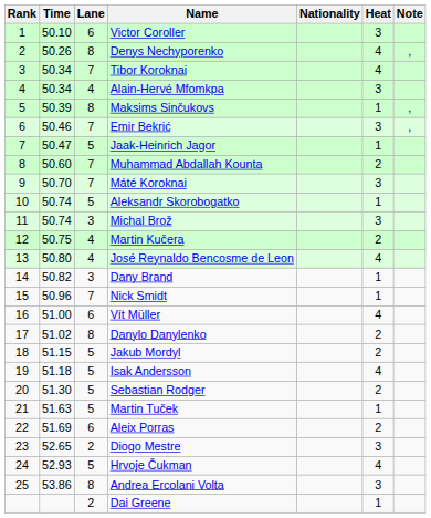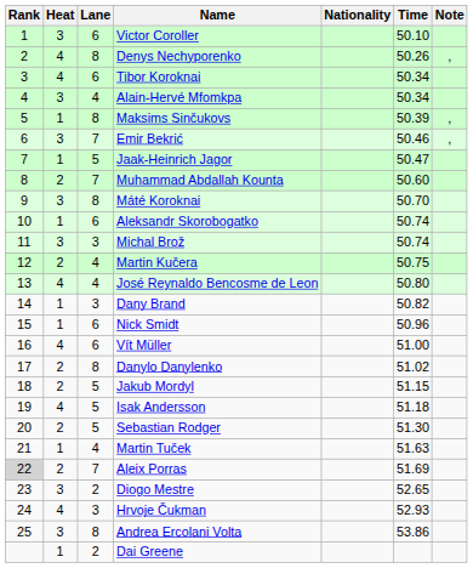 <table class="wikitable sortable" style="text-align:center">
 <tr>
 <th>Rank</th>
-<th>Time</th>
+<th>Heat</th>
 <th>Lane</th>
 <th>Name</th>
 <th>Nationality</th>
-<th>Heat</th>
+<th>Time</th>
 <th>Note</th>
 </tr>
 <tr bgcolor=ccffcc>
 <td>1</td>
-<td>50.10</td>
+<td>3</td>
 <td>6</td>
 <td align=left><a href='#'>Victor Coroller</a></td>
 <td align=left></td>
-<td>3</td>
+<td>50.10</td>
 <td></td>
 </tr>
 <tr bgcolor=ccffcc>
 <td>2</td>
-<td>50.26</td>
+<td>4</td>
 <td>8</td>
 <td align=left><a href='#'>Denys Nechyporenko</a></td>
 <td align=left></td>
-<td>4</td>
+<td>50.26</td>
 <td>, </td>
 </tr>
 <tr bgcolor=ccffcc>
 <td>3</td>
-<td>50.34</td>
-<td>7</td>
+<td>4</td>
+<td>6</td>
 <td align=left><a href='#'>Tibor Koroknai</a></td>
 <td align=left></td>
-<td>4</td>
+<td>50.34</td>
 <td></td>
 </tr>
 <tr bgcolor=ccffcc>
 <td>4</td>
-<td>50.34</td>
+<td>3</td>
 <td>4</td>
 <td align=left><a href='#'>Alain-Hervé Mfomkpa</a></td>
 <td align=left></td>
-<td>3</td>
+<td>50.34</td>
 <td></td>
 </tr>
 <tr bgcolor=ccffcc>
 <td>5</td>
-<td>50.39</td>
+<td>1</td>
 <td>8</td>
 <td align=left><a href='#'>Maksims Sinčukovs</a></td>
 <td align=left></td>
-<td>1</td>
+<td>50.39</td>
 <td>, </td>
 </tr>
 <tr bgcolor=ddffdd>
 <td>6</td>
-<td>50.46</td>
+<td>3</td>
 <td>7</td>
 <td align=left><a href='#'>Emir Bekrić</a></td>
 <td align=left></td>
-<td>3</td>
+<td>50.46</td>
 <td>, </td>
 </tr>
 <tr bgcolor=ccffcc>
 <td>7</td>
-<td>50.47</td>
+<td>1</td>
 <td>5</td>
 <td align=left><a href='#'>Jaak-Heinrich Jagor</a></td>
 <td align=left></td>
-<td>1</td>
+<td>50.47</td>
 <td></td>
 </tr>
 <tr bgcolor=ccffcc>
 <td>8</td>
-<td>50.60</td>
+<td>2</td>
 <td>7</td>
 <td align=left><a href='#'>Muhammad Abdallah Kounta</a></td>
 <td align=left></td>
-<td>2</td>
+<td>50.60</td>
 <td></td>
 </tr>
 <tr bgcolor=ddffdd>
 <td>9</td>
-<td>50.70</td>
-<td>7</td>
+<td>3</td>
+<td>8</td>
 <td align=left><a href='#'>Máté Koroknai</a></td>
 <td align=left></td>
-<td>3</td>
+<td>50.70</td>
 <td></td>
 </tr>
 <tr bgcolor=ddffdd>
 <td>10</td>
-<td>50.74</td>
-<td>5</td>
+<td>1</td>
+<td>6</td>
 <td align=left><a href='#'>Aleksandr Skorobogatko</a></td>
 <td align=left></td>
-<td>1</td>
+<td>50.74</td>
 <td></td>
 </tr>
 <tr bgcolor=ddffdd>
 <td>11</td>
-<td>50.74</td>
+<td>3</td>
 <td>3</td>
 <td align=left><a href='#'>Michal Brož</a></td>
 <td align=left></td>
-<td>3</td>
+<td>50.74</td>
 <td></td>
 </tr>
 <tr bgcolor=ccffcc>
 <td>12</td>
-<td>50.75</td>
+<td>2</td>
 <td>4</td>
 <td align=left><a href='#'>Martin Kučera</a></td>
 <td align=left></td>
-<td>2</td>
+<td>50.75</td>
 <td></td>
 </tr>
 <tr bgcolor=ddffdd>
 <td>13</td>
-<td>50.80</td>
+<td>4</td>
 <td>4</td>
 <td align=left><a href='#'>José Reynaldo Bencosme de Leon</a></td>
 <td align=left></td>
-<td>4</td>
+<td>50.80</td>
 <td></td>
 </tr>
 <tr>
 <td>14</td>
-<td>50.82</td>
+<td>1</td>
 <td>3</td>
 <td align=left><a href='#'>Dany Brand</a></td>
 <td align=left></td>
-<td>1</td>
+<td>50.82</td>
 <td></td>
 </tr>
 <tr>
 <td>15</td>
-<td>50.96</td>
-<td>7</td>
+<td>1</td>
+<td>6</td>
 <td align=left><a href='#'>Nick Smidt</a></td>
 <td align=left></td>
-<td>1</td>
+<td>50.96</td>
 <td></td>
 </tr>
 <tr>
 <td>16</td>
-<td>51.00</td>
+<td>4</td>
 <td>6</td>
 <td align=left><a href='#'>Vít Müller</a></td>
 <td align=left></td>
-<td>4</td>
+<td>51.00</td>
 <td></td>
 </tr>
 <tr>
 <td>17</td>
-<td>51.02</td>
+<td>2</td>
 <td>8</td>
 <td align=left><a href='#'>Danylo Danylenko</a></td>
 <td align=left></td>
-<td>2</td>
+<td>51.02</td>
 <td></td>
 </tr>
 <tr>
 <td>18</td>
-<td>51.15</td>
+<td>2</td>
 <td>5</td>
 <td align=left><a href='#'>Jakub Mordyl</a></td>
 <td align=left></td>
-<td>2</td>
+<td>51.15</td>
 <td></td>
 </tr>
 <tr>
 <td>19</td>
-<td>51.18</td>
+<td>4</td>
 <td>5</td>
 <td align=left><a href='#'>Isak Andersson</a></td>
 <td align=left></td>
-<td>4</td>
+<td>51.18</td>
 <td></td>
 </tr>
 <tr>
 <td>20</td>
-<td>51.30</td>
+<td>2</td>
 <td>5</td>
 <td align=left><a href='#'>Sebastian Rodger</a></td>
 <td align=left></td>
-<td>2</td>
+<td>51.30</td>
 <td></td>
 </tr>
 <tr>
 <td>21</td>
-<td>51.63</td>
-<td>5</td>
+<td>1</td>
+<td>4</td>
 <td align=left><a href='#'>Martin Tuček</a></td>
 <td align=left></td>
-<td>1</td>
+<td>51.63</td>
 <td></td>
 </tr>
 <tr>
-<td>22</td>
-<td>51.69</td>
-<td>6</td>
+<td style="background: lightgrey;">22</td>
+<td>2</td>
+<td>7</td>
 <td align=left><a href='#'>Aleix Porras</a></td>
 <td align=left></td>
-<td>2</td>
+<td>51.69</td>
 <td></td>
 </tr>
 <tr>
 <td>23</td>
-<td>52.65</td>
+<td>3</td>
 <td>2</td>
 <td align=left><a href='#'>Diogo Mestre</a></td>
 <td align=left></td>
-<td>3</td>
+<td>52.65</td>
 <td></td>
 </tr>
 <tr>
 <td>24</td>
-<td>52.93</td>
-<td>5</td>
+<td>4</td>
+<td>3</td>
 <td align=left><a href='#'>Hrvoje Čukman</a></td>
 <td align=left></td>
-<td>4</td>
+<td>52.93</td>
 <td></td>
 </tr>
 <tr>
 <td>25</td>
-<td>53.86</td>
+<td>3</td>
 <td>8</td>
 <td align=left><a href='#'>Andrea Ercolani Volta</a></td>
 <td align=left></td>
-<td>3</td>
+<td>53.86</td>
 <td></td>
 </tr>
 <tr>
 <td></td>
-<td></td>
+<td>1</td>
 <td>2</td>
 <td align=left><a href='#'>Dai Greene</a></td>
 <td align=left></td>
-<td>1</td>
+<td></td>
 <td></td>
 </tr>
 </table>
